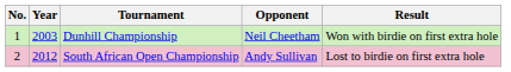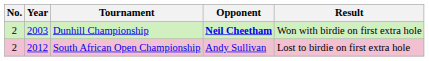 <table class="wikitable" style="font-size:95%;">
 <tr>
 <th>No.</th>
 <th>Year</th>
 <th>Tournament</th>
 <th>Opponent</th>
 <th>Result</th>
 </tr>
 <tr style="background:#D0F0C0;">
-<td align=center>1</td>
+<td align=center>2</td>
 <td><a href='#'>2003</a></td>
 <td><a href='#'>Dunhill Championship</a></td>
-<td> <a href='#'>Neil Cheetham</a></td>
+<td><strong> <a href='#'>Neil Cheetham</a></strong></td>
 <td>Won with birdie on first extra hole</td>
 </tr>
 <tr style="background:#F2C1D1;">
 <td align=center>2</td>
 <td><a href='#'>2012</a></td>
 <td><a href='#'>South African Open Championship</a></td>
 <td> <a href='#'>Andy Sullivan</a></td>
 <td>Lost to birdie on first extra hole</td>
 </tr>
 </table>
